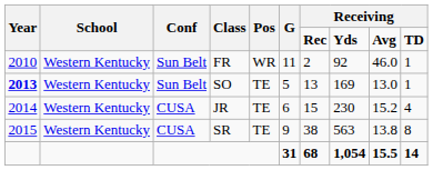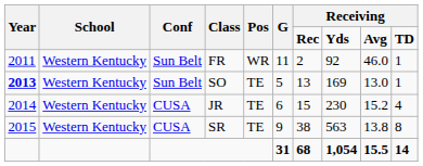 <table class="wikitable">
 <tr>
 <th rowspan="2">Year</th>
 <th rowspan="2">School</th>
 <th rowspan="2">Conf</th>
 <th rowspan="2">Class</th>
 <th rowspan="2">Pos</th>
 <th rowspan="2">G</th>
 <th colspan="4" style="text-align: center; font-weight:bold;">Receiving</th>
 </tr>
 <tr>
 <td><strong>Rec</strong></td>
 <td><strong>Yds</strong></td>
 <td><strong>Avg</strong></td>
 <td><strong>TD</strong></td>
 </tr>
 <tr>
-<td><a href='#'>2010</a></td>
+<td><a href='#'>2011</a></td>
 <td><a href='#'>Western Kentucky</a></td>
 <td><a href='#'>Sun Belt</a></td>
 <td>FR</td>
 <td>WR</td>
 <td>11</td>
 <td>2</td>
 <td>92</td>
 <td>46.0</td>
 <td>1</td>
 </tr>
 <tr>
 <td><strong><a href='#'>2013</a></strong></td>
 <td><a href='#'>Western Kentucky</a></td>
 <td><a href='#'>Sun Belt</a></td>
 <td>SO</td>
 <td>TE</td>
 <td>5</td>
 <td>13</td>
 <td>169</td>
 <td>13.0</td>
 <td>1</td>
 </tr>
 <tr>
 <td><a href='#'>2014</a></td>
 <td><a href='#'>Western Kentucky</a></td>
 <td><a href='#'>CUSA</a></td>
 <td>JR</td>
 <td>TE</td>
 <td>6</td>
 <td>15</td>
 <td>230</td>
 <td>15.2</td>
 <td>4</td>
 </tr>
 <tr>
 <td><a href='#'>2015</a></td>
 <td><a href='#'>Western Kentucky</a></td>
 <td><a href='#'>CUSA</a></td>
 <td>SR</td>
 <td>TE</td>
 <td>9</td>
 <td>38</td>
 <td>563</td>
 <td>13.8</td>
 <td>8</td>
 </tr>
 <tr>
 <td style="font-weight:bold;"></td>
 <td style="font-weight:bold;"></td>
 <td colspan="3" style="font-weight:bold;"></td>
 <td style="font-weight:bold;">31</td>
 <td style="font-weight:bold;">68</td>
 <td style="font-weight:bold;">1,054</td>
 <td style="font-weight:bold;">15.5</td>
 <td style="font-weight:bold;">14</td>
 </tr>
 </table>
